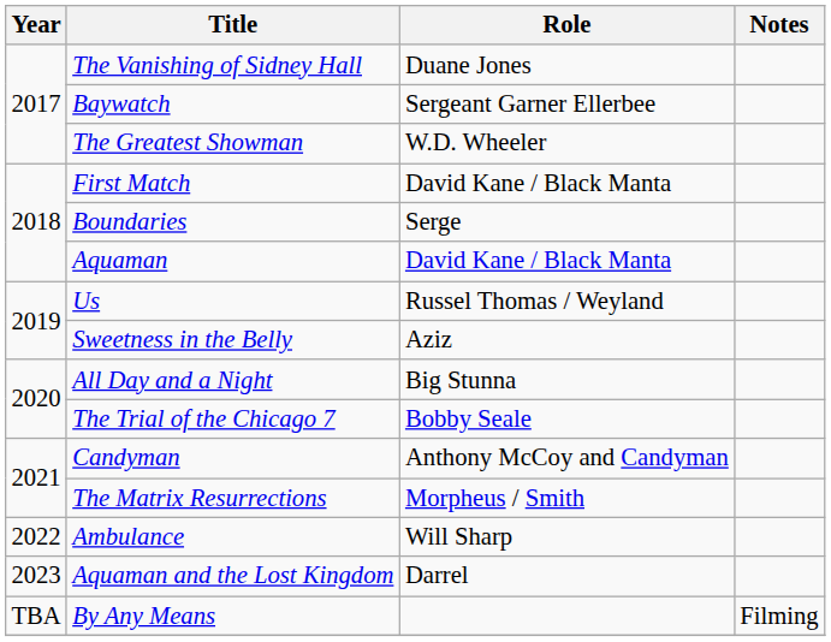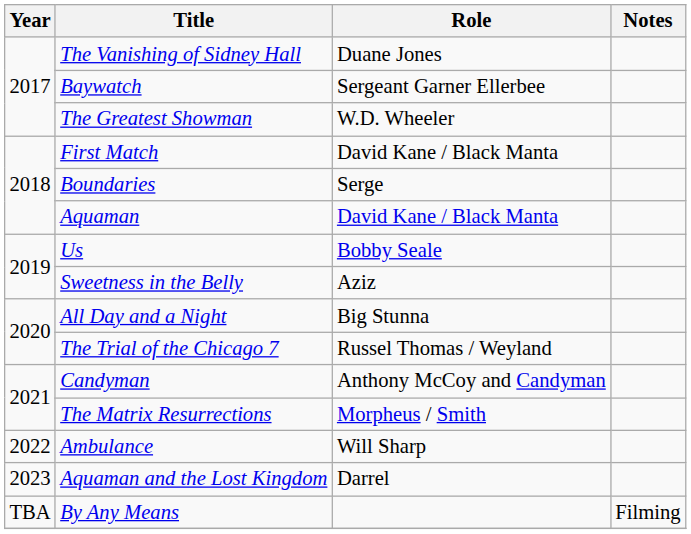 <table class="wikitable sortable">
 <tr>
 <th>Year</th>
 <th>Title</th>
 <th>Role</th>
 <th class=unsortable>Notes</th>
 </tr>
 <tr>
 <td rowspan="3">2017</td>
 <td><em><a href='#'>The Vanishing of Sidney Hall</a></em></td>
 <td>Duane Jones</td>
 <td></td>
 </tr>
 <tr>
 <td><em><a href='#'>Baywatch</a></em></td>
 <td>Sergeant Garner Ellerbee</td>
 <td></td>
 </tr>
 <tr>
 <td><em><a href='#'>The Greatest Showman</a></em></td>
 <td>W.D. Wheeler</td>
 <td></td>
 </tr>
 <tr>
 <td rowspan="3">2018</td>
 <td><em><a href='#'>First Match</a></em></td>
 <td>David Kane / Black Manta</td>
 <td></td>
 </tr>
 <tr>
 <td><em><a href='#'>Boundaries</a></em></td>
 <td>Serge</td>
 <td></td>
 </tr>
 <tr>
 <td><em><a href='#'>Aquaman</a></em></td>
 <td><a href='#'>David Kane / Black Manta</a></td>
 <td></td>
 </tr>
 <tr>
 <td rowspan="2">2019</td>
 <td><em><a href='#'>Us</a></em></td>
-<td>Russel Thomas / Weyland</td>
+<td><a href='#'>Bobby Seale</a></td>
 <td></td>
 </tr>
 <tr>
 <td><em><a href='#'>Sweetness in the Belly</a></em></td>
 <td>Aziz</td>
 <td></td>
 </tr>
 <tr>
 <td rowspan="2">2020</td>
 <td><em><a href='#'>All Day and a Night</a></em></td>
 <td>Big Stunna</td>
 <td></td>
 </tr>
 <tr>
 <td><em><a href='#'>The Trial of the Chicago 7</a></em></td>
-<td><a href='#'>Bobby Seale</a></td>
+<td>Russel Thomas / Weyland</td>
 <td></td>
 </tr>
 <tr>
 <td rowspan="2">2021</td>
 <td><em><a href='#'>Candyman</a></em></td>
 <td>Anthony McCoy and <a href='#'>Candyman</a></td>
 <td></td>
 </tr>
 <tr>
 <td><em><a href='#'>The Matrix Resurrections</a></em></td>
 <td><a href='#'>Morpheus</a> / <a href='#'>Smith</a></td>
 <td></td>
 </tr>
 <tr>
 <td>2022</td>
 <td><em><a href='#'>Ambulance</a></em></td>
 <td>Will Sharp</td>
 <td></td>
 </tr>
 <tr>
 <td>2023</td>
 <td><em><a href='#'>Aquaman and the Lost Kingdom</a></em></td>
 <td>Darrel</td>
 <td></td>
 </tr>
 <tr>
 <td>TBA</td>
 <td><em><a href='#'>By Any Means</a></em></td>
 <td></td>
 <td>Filming</td>
 </tr>
 <tr>
 </tr>
 </table>
